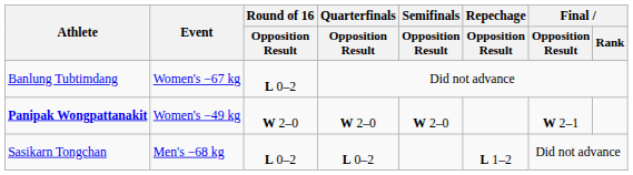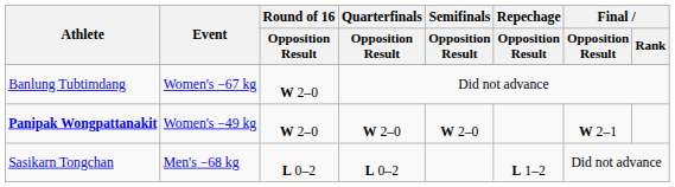 <table class=wikitable style=font-size:90%;text-align:center>
 <tr>
 <th rowspan=2>Athlete</th>
 <th rowspan=2>Event</th>
 <th>Round of 16</th>
 <th>Quarterfinals</th>
 <th>Semifinals</th>
 <th>Repechage</th>
 <th colspan=2>Final / </th>
 </tr>
 <tr style=font-size:95%>
 <th>Opposition<br>Result</th>
 <th>Opposition<br>Result</th>
 <th>Opposition<br>Result</th>
 <th>Opposition<br>Result</th>
 <th>Opposition<br>Result</th>
 <th>Rank</th>
 </tr>
 <tr>
 <td align=left><a href='#'>Banlung Tubtimdang</a></td>
 <td align=left><a href='#'>Women's −67 kg</a></td>
-<td><br><strong>L</strong> 0–2</td>
+<td><br><strong>W</strong> 2–0</td>
 <td colspan="5">Did not advance</td>
 </tr>
 <tr>
 <td align=left><strong><a href='#'>Panipak Wongpattanakit</a></strong></td>
 <td align=left><a href='#'>Women's −49 kg</a></td>
 <td><br><strong>W</strong> 2–0</td>
 <td><br><strong>W</strong> 2–0</td>
 <td><br><strong>W</strong> 2–0</td>
 <td></td>
 <td><br><strong>W</strong> 2–1</td>
 <td></td>
 </tr>
 <tr>
 <td align=left><a href='#'>Sasikarn Tongchan</a></td>
 <td align=left><a href='#'>Men's −68 kg</a></td>
 <td><br><strong>L</strong> 0–2</td>
 <td><br><strong>L</strong> 0–2</td>
 <td></td>
 <td><br><strong>L</strong> 1–2</td>
 <td colspan="2">Did not advance</td>
 </tr>
 </table>
